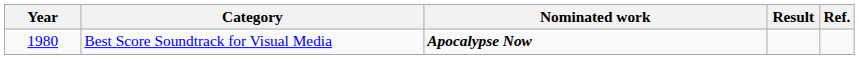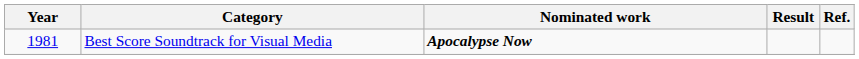 <table class="wikitable sortable plainrowheaders" Style=font-size:98%>
 <tr>
 <th scope="col" style="width:9%;">Year</th>
 <th scope="col" style="width:20em;">Category</th>
 <th scope="col" style="width:20em;">Nominated work</th>
 <th scope="col" style="width:2em;">Result</th>
 <th scope="col" style="width:4%;" class="unsortable">Ref.</th>
 </tr>
 <tr>
-<td style="text-align:center;"><a href='#'>1980</a></td>
+<td style="text-align:center;"><a href='#'>1981</a></td>
 <td><a href='#'>Best Score Soundtrack for Visual Media</a></td>
 <td><strong><em>Apocalypse Now</em></strong></td>
 <td></td>
 <td></td>
 </tr>
 <tr>
 </tr>
 </table>
